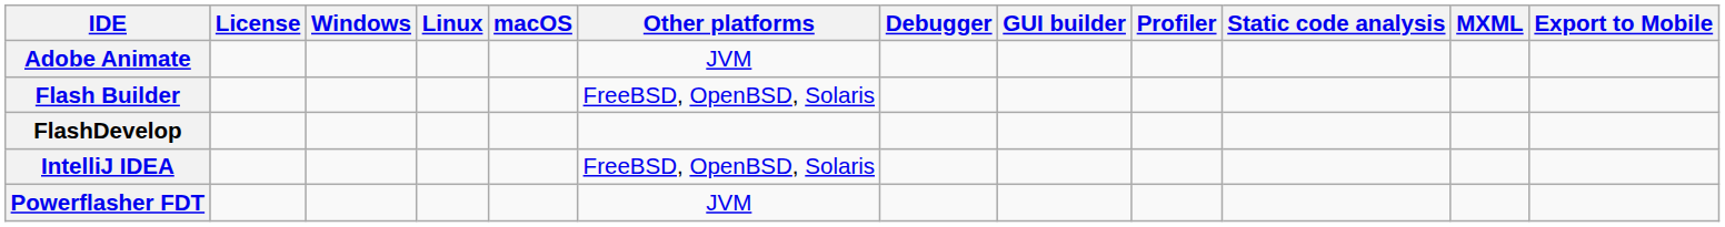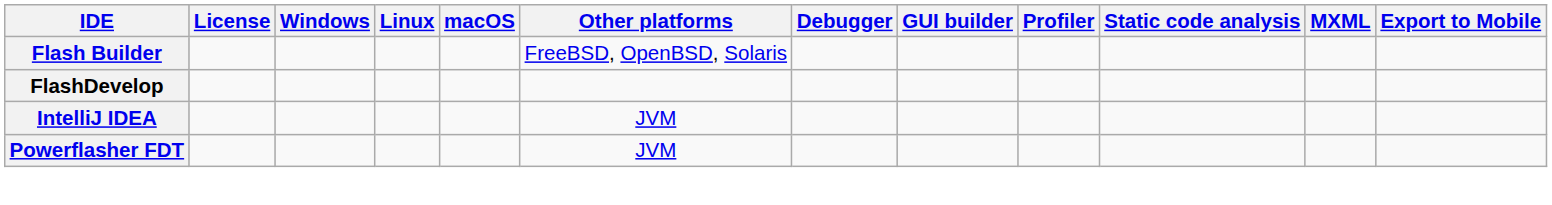 <table class="wikitable sortable sort-under" style="font-size: 85%; text-align: center; width: auto;">
 <tr>
 <th><a href='#'>IDE</a></th>
 <th><a href='#'>License</a></th>
 <th><a href='#'>Windows</a></th>
 <th><a href='#'>Linux</a></th>
 <th><a href='#'>macOS</a></th>
 <th><a href='#'>Other platforms</a></th>
 <th><a href='#'>Debugger</a></th>
 <th><a href='#'>GUI builder</a></th>
 <th><a href='#'>Profiler</a></th>
 <th><a href='#'>Static code analysis</a></th>
 <th><a href='#'>MXML</a></th>
 <th><a href='#'>Export to Mobile</a></th>
-</tr>
-<tr>
-<th><a href='#'>Adobe Animate</a></th>
-<td></td>
-<td></td>
-<td></td>
-<td></td>
-<td><a href='#'>JVM</a></td>
-<td></td>
-<td></td>
-<td></td>
-<td></td>
-<td></td>
-<td></td>
 </tr>
 <tr>
 <th><a href='#'>Flash Builder</a></th>
 <td></td>
 <td></td>
 <td></td>
 <td></td>
 <td><a href='#'>FreeBSD</a>, <a href='#'>OpenBSD</a>, <a href='#'>Solaris</a></td>
 <td></td>
 <td></td>
 <td></td>
 <td></td>
 <td></td>
 <td></td>
 </tr>
 <tr>
 <th>FlashDevelop</th>
 <td></td>
 <td></td>
 <td></td>
 <td></td>
 <td></td>
 <td></td>
 <td></td>
 <td></td>
 <td></td>
 <td></td>
 <td></td>
 </tr>
 <tr>
 <th><a href='#'>IntelliJ IDEA</a></th>
 <td></td>
 <td></td>
 <td></td>
 <td></td>
-<td><a href='#'>FreeBSD</a>, <a href='#'>OpenBSD</a>, <a href='#'>Solaris</a></td>
+<td><a href='#'>JVM</a></td>
 <td></td>
 <td></td>
 <td></td>
 <td></td>
 <td></td>
 <td></td>
 </tr>
 <tr>
 <th><a href='#'>Powerflasher FDT</a></th>
 <td></td>
 <td></td>
 <td></td>
 <td></td>
 <td><a href='#'>JVM</a></td>
 <td></td>
 <td></td>
 <td></td>
 <td></td>
 <td></td>
 <td></td>
 </tr>
 </table>
